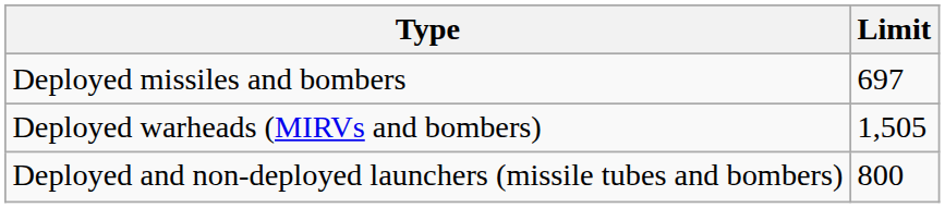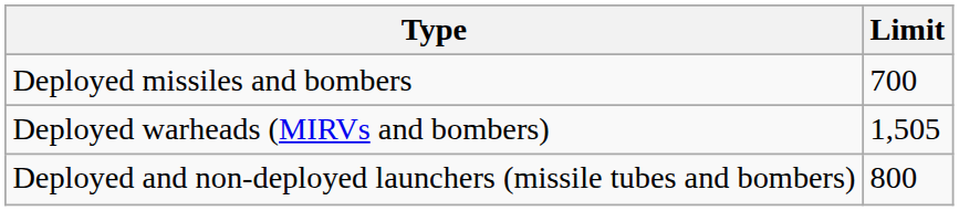 <table class="wikitable">
 <tr>
 <th>Type</th>
 <th>Limit</th>
 </tr>
 <tr>
 <td>Deployed missiles and bombers</td>
-<td>697</td>
+<td>700</td>
 </tr>
 <tr>
 <td>Deployed warheads (<a href='#'>MIRVs</a> and bombers)</td>
 <td>1,505</td>
 </tr>
 <tr>
 <td>Deployed and non-deployed launchers (missile tubes and bombers)</td>
 <td>800</td>
 </tr>
 </table>
